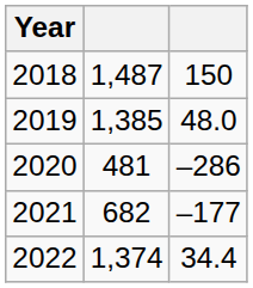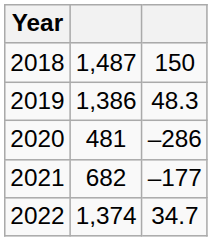 <table class="wikitable float-left" style="text-align: center;">
 <tr>
 <th scope="col">Year</th>
 <th scope="col"></th>
 <th scope="col"></th>
 </tr>
 <tr>
 <td>2018</td>
 <td>1,487</td>
 <td>150</td>
 </tr>
 <tr>
 <td>2019</td>
-<td>1,385</td>
-<td>48.0</td>
+<td>1,386</td>
+<td>48.3</td>
 </tr>
 <tr>
 <td>2020</td>
 <td>481</td>
 <td>–286</td>
 </tr>
 <tr>
 <td>2021</td>
 <td>682</td>
 <td>–177</td>
 </tr>
 <tr>
 <td>2022</td>
 <td>1,374</td>
-<td>34.4</td>
+<td>34.7</td>
 </tr>
 </table>
